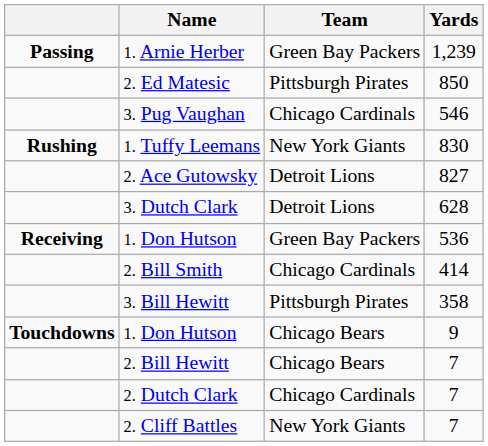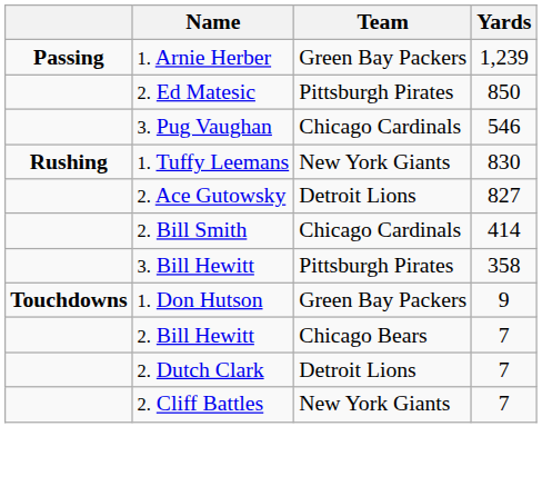 <table class="wikitable">
 <tr>
 <th></th>
 <th>Name</th>
 <th>Team</th>
 <th>Yards</th>
 </tr>
 <tr align="center">
 <td><strong>Passing</strong></td>
 <td style="text-align:left;"><small>1.</small> <a href='#'>Arnie Herber</a></td>
 <td style="text-align:left;">Green Bay Packers</td>
 <td>1,239</td>
 </tr>
 <tr align="center">
 <td></td>
 <td style="text-align:left;"><small>2.</small> <a href='#'>Ed Matesic</a></td>
 <td style="text-align:left;">Pittsburgh Pirates</td>
 <td>850</td>
 </tr>
 <tr align="center">
 <td></td>
 <td style="text-align:left;"><small>3.</small> <a href='#'>Pug Vaughan</a></td>
 <td style="text-align:left;">Chicago Cardinals</td>
 <td>546</td>
 </tr>
 <tr align="center">
 <td><strong>Rushing</strong></td>
 <td style="text-align:left;"><small>1.</small> <a href='#'>Tuffy Leemans</a></td>
 <td style="text-align:left;">New York Giants</td>
 <td>830</td>
 </tr>
 <tr align="center">
 <td></td>
 <td style="text-align:left;"><small>2.</small> <a href='#'>Ace Gutowsky</a></td>
 <td style="text-align:left;">Detroit Lions</td>
 <td>827</td>
 </tr>
 <tr align="center">
 <td></td>
-<td style="text-align:left;"><small>3.</small> <a href='#'>Dutch Clark</a></td>
-<td style="text-align:left;">Detroit Lions</td>
-<td>628</td>
-</tr>
-<tr align="center">
-<td><strong>Receiving</strong></td>
-<td style="text-align:left;"><small>1.</small> <a href='#'>Don Hutson</a></td>
-<td style="text-align:left;">Green Bay Packers</td>
-<td>536</td>
-</tr>
-<tr align="center">
-<td></td>
 <td style="text-align:left;"><small>2.</small> <a href='#'>Bill Smith</a></td>
 <td style="text-align:left;">Chicago Cardinals</td>
 <td>414</td>
 </tr>
 <tr align="center">
 <td></td>
 <td style="text-align:left;"><small>3.</small> <a href='#'>Bill Hewitt</a></td>
 <td style="text-align:left;">Pittsburgh Pirates</td>
 <td>358</td>
 </tr>
 <tr align="center">
 <td><strong>Touchdowns</strong></td>
 <td style="text-align:left;"><small>1.</small> <a href='#'>Don Hutson</a></td>
-<td style="text-align:left;">Chicago Bears</td>
+<td style="text-align:left;">Green Bay Packers</td>
 <td>9</td>
 </tr>
 <tr align="center">
 <td></td>
 <td style="text-align:left;"><small>2.</small> <a href='#'>Bill Hewitt</a></td>
 <td style="text-align:left;">Chicago Bears</td>
 <td>7</td>
 </tr>
 <tr align="center">
 <td></td>
 <td style="text-align:left;"><small>2.</small> <a href='#'>Dutch Clark</a></td>
-<td style="text-align:left;">Chicago Cardinals</td>
+<td style="text-align:left;">Detroit Lions</td>
 <td>7</td>
 </tr>
 <tr align="center">
 <td></td>
 <td style="text-align:left;"><small>2.</small> <a href='#'>Cliff Battles</a></td>
 <td style="text-align:left;">New York Giants</td>
 <td>7</td>
 </tr>
 </table>
